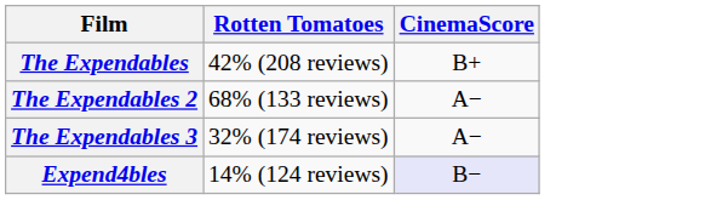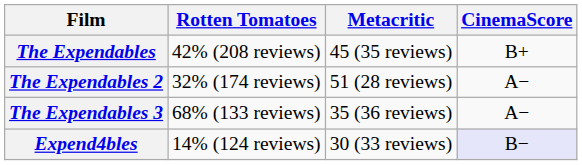 <table class="wikitable plainrowheaders" style="text-align:center;">
 <tr>
 <th>Film</th>
 <th><a href='#'>Rotten Tomatoes</a></th>
+<th><a href='#'>Metacritic</a></th>
 <th><a href='#'>CinemaScore</a></th>
 </tr>
 <tr>
 <th scope="row"><em><a href='#'>The Expendables</a></em></th>
 <td>42% (208 reviews)</td>
+<td>45 (35 reviews)</td>
 <td>B+</td>
 </tr>
 <tr>
 <th scope="row"><em><a href='#'>The Expendables 2</a></em></th>
-<td>68% (133 reviews)</td>
+<td>32% (174 reviews)</td>
+<td>51 (28 reviews)</td>
 <td>A−</td>
 </tr>
 <tr>
 <th scope="row"><em><a href='#'>The Expendables 3</a></em></th>
-<td>32% (174 reviews)</td>
+<td>68% (133 reviews)</td>
+<td>35 (36 reviews)</td>
 <td>A−</td>
 </tr>
 <tr>
 <th scope="row"><em><a href='#'>Expend4bles</a></em></th>
 <td>14% (124 reviews)</td>
+<td>30 (33 reviews)</td>
 <td style="background: lavender;">B−</td>
 </tr>
 </table>
